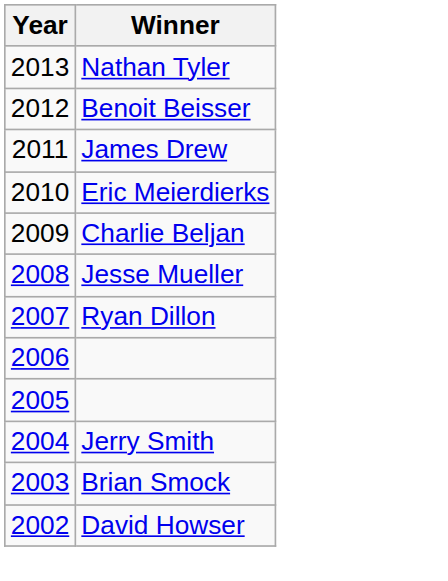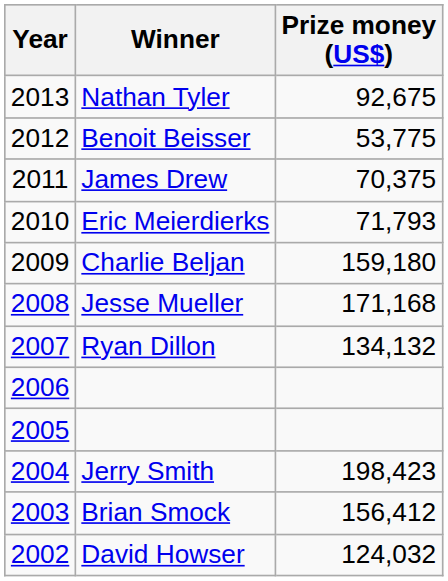 <table class=wikitable>
 <tr>
 <th>Year</th>
 <th>Winner</th>
+<th>Prize money<br>(<a href='#'>US$</a>)</th>
 </tr>
 <tr>
 <td align=center>2013</td>
 <td> <a href='#'>Nathan Tyler</a></td>
+<td align=right>92,675</td>
 </tr>
 <tr>
 <td align=center>2012</td>
 <td> <a href='#'>Benoit Beisser</a></td>
+<td align=right>53,775</td>
 </tr>
 <tr>
 <td align=center>2011</td>
 <td> <a href='#'>James Drew</a></td>
+<td align=right>70,375</td>
 </tr>
 <tr>
 <td align=center>2010</td>
 <td> <a href='#'>Eric Meierdierks</a></td>
+<td align=right>71,793</td>
 </tr>
 <tr>
 <td align=center>2009</td>
 <td> <a href='#'>Charlie Beljan</a></td>
+<td align=right>159,180</td>
 </tr>
 <tr>
 <td align=center><a href='#'>2008</a></td>
 <td> <a href='#'>Jesse Mueller</a></td>
+<td align=right>171,168</td>
 </tr>
 <tr>
 <td align=center><a href='#'>2007</a></td>
 <td> <a href='#'>Ryan Dillon</a></td>
+<td align=right>134,132</td>
 </tr>
 <tr>
 <td align=center><a href='#'>2006</a></td>
 <td></td>
+<td align=right></td>
 </tr>
 <tr>
 <td align=center><a href='#'>2005</a></td>
 <td></td>
+<td align=right></td>
 </tr>
 <tr>
 <td align=center><a href='#'>2004</a></td>
 <td> <a href='#'>Jerry Smith</a></td>
+<td align=right>198,423</td>
 </tr>
 <tr>
 <td align=center><a href='#'>2003</a></td>
 <td> <a href='#'>Brian Smock</a></td>
+<td align=right>156,412</td>
 </tr>
 <tr>
 <td align=center><a href='#'>2002</a></td>
 <td> <a href='#'>David Howser</a></td>
+<td align=right>124,032</td>
 </tr>
 </table>
